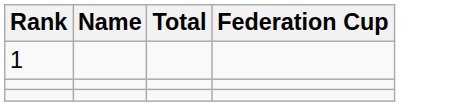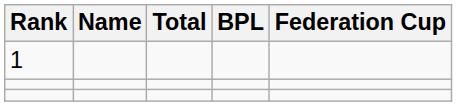 <table class="wikitable">
 <tr>
 <th>Rank</th>
 <th>Name</th>
 <th>Total</th>
+<th>BPL</th>
 <th>Federation Cup</th>
 </tr>
 <tr>
 <td>1</td>
-<td></td>
-<td></td>
-<td></td>
-</tr>
-<tr>
 <td></td>
 <td></td>
 <td></td>
 <td></td>
 </tr>
 <tr>
 <td></td>
 <td></td>
 <td></td>
 <td></td>
+<td></td>
+</tr>
+<tr>
+<td></td>
+<td></td>
+<td></td>
+<td></td>
+<td></td>
 </tr>
 </table>
